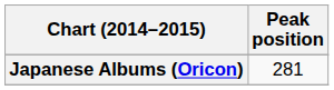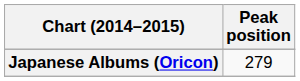 <table class="wikitable sortable plainrowheaders" style="text-align:center">
 <tr>
 <th scope="col">Chart (2014–2015)</th>
 <th scope="col">Peak<br>position</th>
 </tr>
 <tr>
 </tr>
 <tr>
 </tr>
 <tr>
 </tr>
 <tr>
 </tr>
 <tr>
 <th scope="row">Japanese Albums (<a href='#'>Oricon</a>)</th>
-<td>281</td>
+<td>279</td>
 </tr>
 <tr>
 </tr>
 <tr>
 </tr>
 <tr>
 </tr>
 <tr>
 </tr>
 </table>
